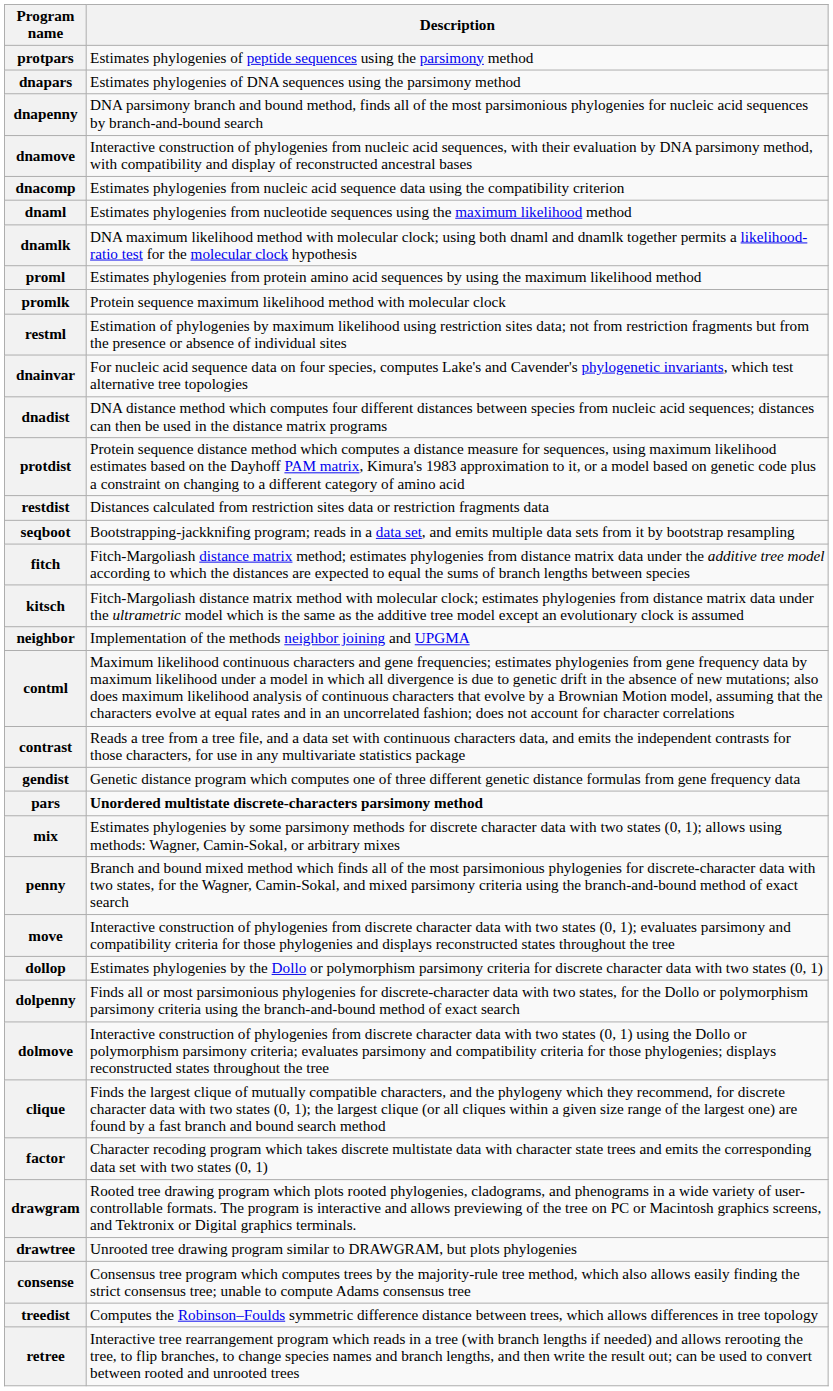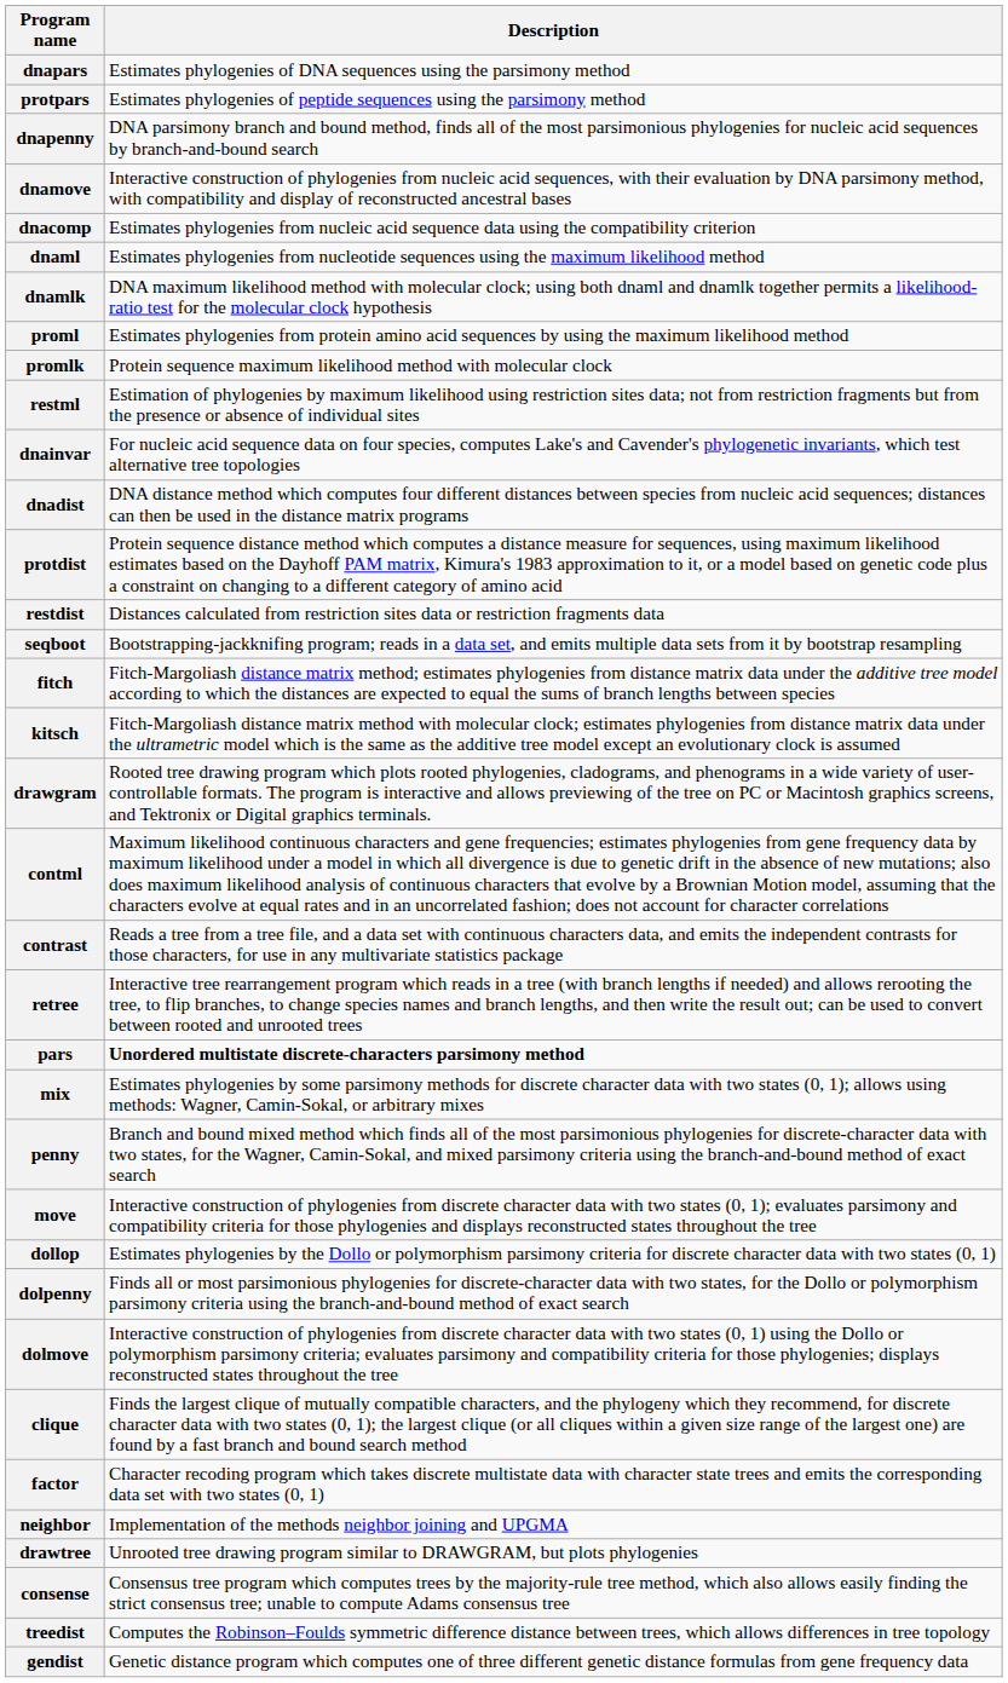 <table class="wikitable">
 <tr>
 <th>Program name</th>
 <th>Description</th>
 </tr>
 <tr>
+<th>dnapars</th>
+<td>Estimates phylogenies of DNA sequences using the parsimony method</td>
+</tr>
+<tr>
 <th>protpars</th>
 <td>Estimates phylogenies of <a href='#'>peptide sequences</a> using the <a href='#'>parsimony</a> method</td>
-</tr>
-<tr>
-<th>dnapars</th>
-<td>Estimates phylogenies of DNA sequences using the parsimony method</td>
 </tr>
 <tr>
 <th>dnapenny</th>
 <td>DNA parsimony branch and bound method, finds all of the most parsimonious phylogenies for nucleic acid sequences by branch-and-bound search</td>
 </tr>
 <tr>
 <th>dnamove</th>
 <td>Interactive construction of phylogenies from nucleic acid sequences, with their evaluation by DNA parsimony method, with compatibility and display of reconstructed ancestral bases</td>
 </tr>
 <tr>
 <th>dnacomp</th>
 <td>Estimates phylogenies from nucleic acid sequence data using the compatibility criterion</td>
 </tr>
 <tr>
 <th>dnaml</th>
 <td>Estimates phylogenies from nucleotide sequences using the <a href='#'>maximum likelihood</a> method</td>
 </tr>
 <tr>
 <th>dnamlk</th>
 <td>DNA maximum likelihood method with molecular clock; using both dnaml and dnamlk together permits a <a href='#'>likelihood-ratio test</a> for the <a href='#'>molecular clock</a> hypothesis</td>
 </tr>
 <tr>
 <th>proml</th>
 <td>Estimates phylogenies from protein amino acid sequences by using the maximum likelihood method</td>
 </tr>
 <tr>
 <th>promlk</th>
 <td>Protein sequence maximum likelihood method with molecular clock</td>
 </tr>
 <tr>
 <th>restml</th>
 <td>Estimation of phylogenies by maximum likelihood using restriction sites data; not from restriction fragments but from the presence or absence of individual sites</td>
 </tr>
 <tr>
 <th>dnainvar</th>
 <td>For nucleic acid sequence data on four species, computes Lake's and Cavender's <a href='#'>phylogenetic invariants</a>, which test alternative tree topologies</td>
 </tr>
 <tr>
 <th>dnadist</th>
 <td>DNA distance method which computes four different distances between species from nucleic acid sequences; distances can then be used in the distance matrix programs</td>
 </tr>
 <tr>
 <th>protdist</th>
 <td>Protein sequence distance method which computes a distance measure for sequences, using maximum likelihood estimates based on the Dayhoff <a href='#'>PAM matrix</a>, Kimura's 1983 approximation to it, or a model based on genetic code plus a constraint on changing to a different category of amino acid</td>
 </tr>
 <tr>
 <th>restdist</th>
 <td>Distances calculated from restriction sites data or restriction fragments data</td>
 </tr>
 <tr>
 <th>seqboot</th>
 <td>Bootstrapping-jackknifing program; reads in a <a href='#'>data set</a>, and emits multiple data sets from it by bootstrap resampling</td>
 </tr>
 <tr>
 <th>fitch</th>
 <td>Fitch-Margoliash <a href='#'>distance matrix</a> method; estimates phylogenies from distance matrix data under the <em>additive tree model</em> according to which the distances are expected to equal the sums of branch lengths between species</td>
 </tr>
 <tr>
 <th>kitsch</th>
 <td>Fitch-Margoliash distance matrix method with molecular clock; estimates phylogenies from distance matrix data under the <em>ultrametric</em> model which is the same as the additive tree model except an evolutionary clock is assumed</td>
 </tr>
 <tr>
-<th>neighbor</th>
-<td>Implementation of the methods <a href='#'>neighbor joining</a> and <a href='#'>UPGMA</a></td>
+<th>drawgram</th>
+<td>Rooted tree drawing program which plots rooted phylogenies, cladograms, and phenograms in a wide variety of user-controllable formats. The program is interactive and allows previewing of the tree on PC or Macintosh graphics screens, and Tektronix or Digital graphics terminals.</td>
 </tr>
 <tr>
 <th>contml</th>
 <td>Maximum likelihood continuous characters and gene frequencies; estimates phylogenies from gene frequency data by maximum likelihood under a model in which all divergence is due to genetic drift in the absence of new mutations; also does maximum likelihood analysis of continuous characters that evolve by a Brownian Motion model, assuming that the characters evolve at equal rates and in an uncorrelated fashion; does not account for character correlations</td>
 </tr>
 <tr>
 <th>contrast</th>
 <td>Reads a tree from a tree file, and a data set with continuous characters data, and emits the independent contrasts for those characters, for use in any multivariate statistics package</td>
 </tr>
 <tr>
-<th>gendist</th>
-<td>Genetic distance program which computes one of three different genetic distance formulas from gene frequency data</td>
+<th>retree</th>
+<td>Interactive tree rearrangement program which reads in a tree (with branch lengths if needed) and allows rerooting the tree, to flip branches, to change species names and branch lengths, and then write the result out; can be used to convert between rooted and unrooted trees</td>
 </tr>
 <tr>
 <th>pars</th>
 <td><strong>Unordered multistate discrete-characters parsimony method</strong></td>
 </tr>
 <tr>
 <th>mix</th>
 <td>Estimates phylogenies by some parsimony methods for discrete character data with two states (0, 1); allows using methods: Wagner, Camin-Sokal, or arbitrary mixes</td>
 </tr>
 <tr>
 <th>penny</th>
 <td>Branch and bound mixed method which finds all of the most parsimonious phylogenies for discrete-character data with two states, for the Wagner, Camin-Sokal, and mixed parsimony criteria using the branch-and-bound method of exact search</td>
 </tr>
 <tr>
 <th>move</th>
 <td>Interactive construction of phylogenies from discrete character data with two states (0, 1); evaluates parsimony and compatibility criteria for those phylogenies and displays reconstructed states throughout the tree</td>
 </tr>
 <tr>
 <th>dollop</th>
 <td>Estimates phylogenies by the <a href='#'>Dollo</a> or polymorphism parsimony criteria for discrete character data with two states (0, 1)</td>
 </tr>
 <tr>
 <th>dolpenny</th>
 <td>Finds all or most parsimonious phylogenies for discrete-character data with two states, for the Dollo or polymorphism parsimony criteria using the branch-and-bound method of exact search</td>
 </tr>
 <tr>
 <th>dolmove</th>
 <td>Interactive construction of phylogenies from discrete character data with two states (0, 1) using the Dollo or polymorphism parsimony criteria; evaluates parsimony and compatibility criteria for those phylogenies; displays reconstructed states throughout the tree</td>
 </tr>
 <tr>
 <th>clique</th>
 <td>Finds the largest clique of mutually compatible characters, and the phylogeny which they recommend, for discrete character data with two states (0, 1); the largest clique (or all cliques within a given size range of the largest one) are found by a fast branch and bound search method</td>
 </tr>
 <tr>
 <th>factor</th>
 <td>Character recoding program which takes discrete multistate data with character state trees and emits the corresponding data set with two states (0, 1)</td>
 </tr>
 <tr>
-<th>drawgram</th>
-<td>Rooted tree drawing program which plots rooted phylogenies, cladograms, and phenograms in a wide variety of user-controllable formats. The program is interactive and allows previewing of the tree on PC or Macintosh graphics screens, and Tektronix or Digital graphics terminals.</td>
+<th>neighbor</th>
+<td>Implementation of the methods <a href='#'>neighbor joining</a> and <a href='#'>UPGMA</a></td>
 </tr>
 <tr>
 <th>drawtree</th>
 <td>Unrooted tree drawing program similar to DRAWGRAM, but plots phylogenies</td>
 </tr>
 <tr>
 <th>consense</th>
 <td>Consensus tree program which computes trees by the majority-rule tree method, which also allows easily finding the strict consensus tree; unable to compute Adams consensus tree</td>
 </tr>
 <tr>
 <th>treedist</th>
 <td>Computes the <a href='#'>Robinson–Foulds</a> symmetric difference distance between trees, which allows differences in tree topology</td>
 </tr>
 <tr>
-<th>retree</th>
-<td>Interactive tree rearrangement program which reads in a tree (with branch lengths if needed) and allows rerooting the tree, to flip branches, to change species names and branch lengths, and then write the result out; can be used to convert between rooted and unrooted trees</td>
+<th>gendist</th>
+<td>Genetic distance program which computes one of three different genetic distance formulas from gene frequency data</td>
 </tr>
 </table>
